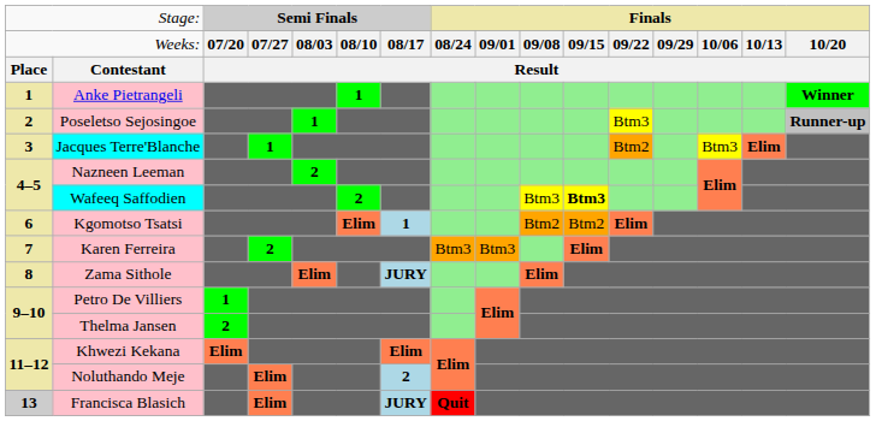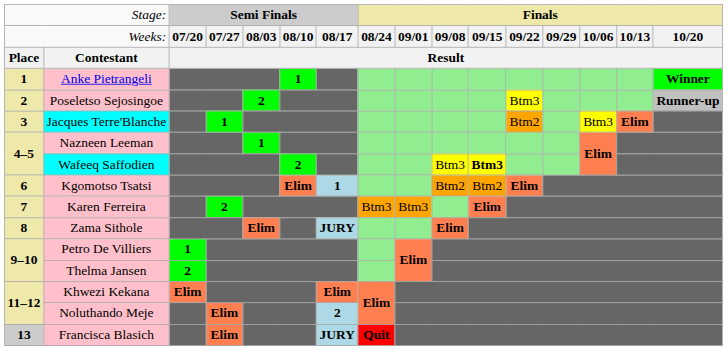 <table class="wikitable" style="text-align:center">
 <tr>
 <td colspan="2" style="text-align:right"><em>Stage:</em></td>
 <td colspan="5" style="background:#CCCCCC; text-align:center"><strong>Semi Finals</strong></td>
 <td colspan="15" style="background:palegoldenrod; text-align:center"><strong>Finals</strong></td>
 </tr>
 <tr>
 <td colspan="2" style="text-align:right"><em>Weeks:</em></td>
 <th>07/20</th>
 <th>07/27</th>
 <th>08/03</th>
 <th>08/10</th>
 <th>08/17</th>
 <th>08/24</th>
 <th>09/01</th>
 <th>09/08</th>
 <th>09/15</th>
 <th>09/22</th>
 <th>09/29</th>
 <th>10/06</th>
 <th>10/13</th>
 <th>10/20</th>
 </tr>
 <tr>
 <th>Place</th>
 <th>Contestant</th>
 <th colspan="17" style="text-align:center">Result</th>
 </tr>
 <tr>
 <td style="text-align:center; background: palegoldenrod"><strong>1</strong></td>
 <td style="background:pink"><a href='#'>Anke Pietrangeli</a></td>
 <td colspan="3" style="background:#666666"></td>
 <td style="background: Lime; text-align:center"><strong>1</strong></td>
 <td style="background:#666666"></td>
 <td style="background: lightgreen"></td>
 <td style="background: lightgreen"></td>
 <td style="background: lightgreen"></td>
 <td style="background: lightgreen"></td>
 <td style="background: lightgreen"></td>
 <td style="background: lightgreen"></td>
 <td style="background: lightgreen"></td>
 <td style="background: lightgreen"></td>
 <td style="background: Lime; text-align:center"><strong>Winner</strong></td>
 </tr>
 <tr>
 <td style="text-align:center; background: palegoldenrod"><strong>2</strong></td>
 <td style="background: pink">Poseletso Sejosingoe</td>
 <td colspan="2" style="background:#666666"></td>
-<td style="background: Lime; text-align:center"><strong>1</strong></td>
+<td style="background: Lime; text-align:center"><strong>2</strong></td>
 <td colspan="2" style="background:#666666"></td>
 <td style="background: lightgreen"></td>
 <td style="background: lightgreen"></td>
 <td style="background: lightgreen"></td>
 <td style="background: lightgreen"></td>
 <td style="background: yellow; text-align:center">Btm3</td>
 <td style="background: lightgreen"></td>
 <td style="background: lightgreen"></td>
 <td style="background: lightgreen"></td>
 <td style="text-align:center; background: Silver"><strong>Runner-up</strong></td>
 </tr>
 <tr>
 <td style="text-align:center; background: palegoldenrod"><strong>3</strong></td>
 <td style="background: cyan">Jacques Terre'Blanche</td>
 <td style="background:#666666"></td>
 <td style="background: Lime; text-align:center"><strong>1</strong></td>
 <td colspan="3" style="background:#666666"></td>
 <td style="background: lightgreen"></td>
 <td style="background: lightgreen"></td>
 <td style="background: lightgreen"></td>
 <td style="background: lightgreen"></td>
 <td style="background: orange; text-align:center">Btm2</td>
 <td style="background: lightgreen"></td>
 <td style="background: yellow; text-align:center">Btm3</td>
 <td style="text-align:center; background: coral"><strong>Elim</strong></td>
 <td style="background:#666666"></td>
 </tr>
 <tr>
 <td style="text-align:center; background: palegoldenrod" rowspan="2"><strong>4–5</strong></td>
 <td style="background: pink">Nazneen Leeman</td>
 <td colspan="2" style="background:#666666"></td>
-<td style="background: Lime; text-align:center"><strong>2</strong></td>
+<td style="background: Lime; text-align:center"><strong>1</strong></td>
 <td colspan="2" style="background:#666666"></td>
 <td style="background: lightgreen"></td>
 <td style="background: lightgreen"></td>
 <td style="background: lightgreen"></td>
 <td style="background: lightgreen"></td>
 <td style="background: lightgreen"></td>
 <td style="background: lightgreen"></td>
 <td style="text-align:center; background: coral" rowspan="2"><strong>Elim</strong></td>
 <td colspan="2" style="background:#666666"></td>
 </tr>
 <tr>
 <td style="background: cyan">Wafeeq Saffodien</td>
 <td colspan="3" style="background:#666666"></td>
 <td style="background: Lime; text-align:center"><strong>2</strong></td>
 <td style="background:#666666"></td>
 <td style="background: lightgreen"></td>
 <td style="background: lightgreen"></td>
 <td style="background: yellow; text-align:center">Btm3</td>
 <td style="background: yellow; text-align:center"><strong>Btm3</strong></td>
 <td style="background: lightgreen"></td>
 <td style="background: lightgreen"></td>
 <td colspan="3" style="background:#666666"></td>
 </tr>
 <tr>
 <td style="text-align:center; background: palegoldenrod"><strong>6</strong></td>
 <td style="background: pink">Kgomotso Tsatsi</td>
 <td colspan="3" style="background:#666666"></td>
 <td style="text-align:center; background: coral"><strong>Elim</strong></td>
 <td style="text-align:center; background: lightblue"><strong>1</strong></td>
 <td style="background: lightgreen"></td>
 <td style="background: lightgreen"></td>
 <td style="background: orange; text-align:center">Btm2</td>
 <td style="background: orange; text-align:center">Btm2</td>
 <td style="text-align:center; background: coral"><strong>Elim</strong></td>
 <td colspan="4" style="background:#666666"></td>
 </tr>
 <tr>
 <td style="text-align:center; background: palegoldenrod"><strong>7</strong></td>
 <td style="background: pink">Karen Ferreira</td>
 <td style="background:#666666"></td>
 <td style="background: Lime; text-align:center"><strong>2</strong></td>
 <td style="background:#666666" colspan="3"></td>
 <td style="background: orange; text-align:center">Btm3</td>
 <td style="background: orange; text-align:center">Btm3</td>
 <td style="background: lightgreen"></td>
 <td style="text-align:center; background: coral"><strong>Elim</strong></td>
 <td colspan="6" style="background:#666666"></td>
 </tr>
 <tr>
 <td style="text-align:center; background: palegoldenrod"><strong>8</strong></td>
 <td style="background: pink">Zama Sithole</td>
 <td colspan="2" style="background:#666666"></td>
 <td style="text-align:center; background: coral"><strong>Elim</strong></td>
 <td style="background:#666666"></td>
 <td style="text-align:center; background: lightblue"><strong>JURY</strong></td>
 <td style="background: lightgreen"></td>
 <td style="background: lightgreen"></td>
 <td style="text-align:center; background: coral"><strong>Elim</strong></td>
 <td colspan="8" style="background:#666666"></td>
 </tr>
 <tr>
 <td style="text-align:center; background: palegoldenrod" rowspan="2"><strong>9–10</strong></td>
 <td style="background: pink">Petro De Villiers</td>
 <td style="background: Lime; text-align:center"><strong>1</strong></td>
 <td colspan="4" style="background:#666666"></td>
 <td style="background: lightgreen"></td>
 <td style="text-align:center; background: coral" rowspan="2"><strong>Elim</strong></td>
 <td colspan="7" style="background:#666666"></td>
 </tr>
 <tr>
 <td style="background: pink">Thelma Jansen</td>
 <td style="background: Lime; text-align:center"><strong>2</strong></td>
 <td colspan="4" style="background:#666666"></td>
 <td style="background: lightgreen"></td>
 <td colspan="9" style="background:#666666"></td>
 </tr>
 <tr>
 <td style="text-align:center; background: palegoldenrod" rowspan="2"><strong>11–12</strong></td>
 <td style="background: pink">Khwezi Kekana</td>
 <td style="background: coral; text-align:center"><strong>Elim</strong></td>
 <td style="background:#666666" colspan="3"></td>
 <td style="background: coral; text-align:center"><strong>Elim</strong></td>
 <td style="text-align:center; background: coral" rowspan="2"><strong>Elim</strong></td>
 <td colspan="9" style="background:#666666"></td>
 </tr>
 <tr>
 <td style="background: pink">Noluthando Meje</td>
 <td style="background:#666666"></td>
 <td style="background: coral; text-align:center"><strong>Elim</strong></td>
 <td style="background:#666666" colspan="2"></td>
 <td style="text-align:center; background: lightblue"><strong>2</strong></td>
 <td colspan="9" style="background:#666666"></td>
 </tr>
 <tr>
 <td style="background:#CCCCCC; text-align:center"><strong>13</strong></td>
 <td style="background: pink">Francisca Blasich</td>
 <td style="background:#666666"></td>
 <td style="background: coral; text-align:center"><strong>Elim</strong></td>
 <td style="background:#666666" colspan="2"></td>
 <td style="text-align:center; background: lightblue"><strong>JURY</strong></td>
 <td style="background: red; text-align:center"><span> <strong>Quit</strong></span></td>
 <td colspan="9" style="background:#666666"></td>
 </tr>
 </table>
